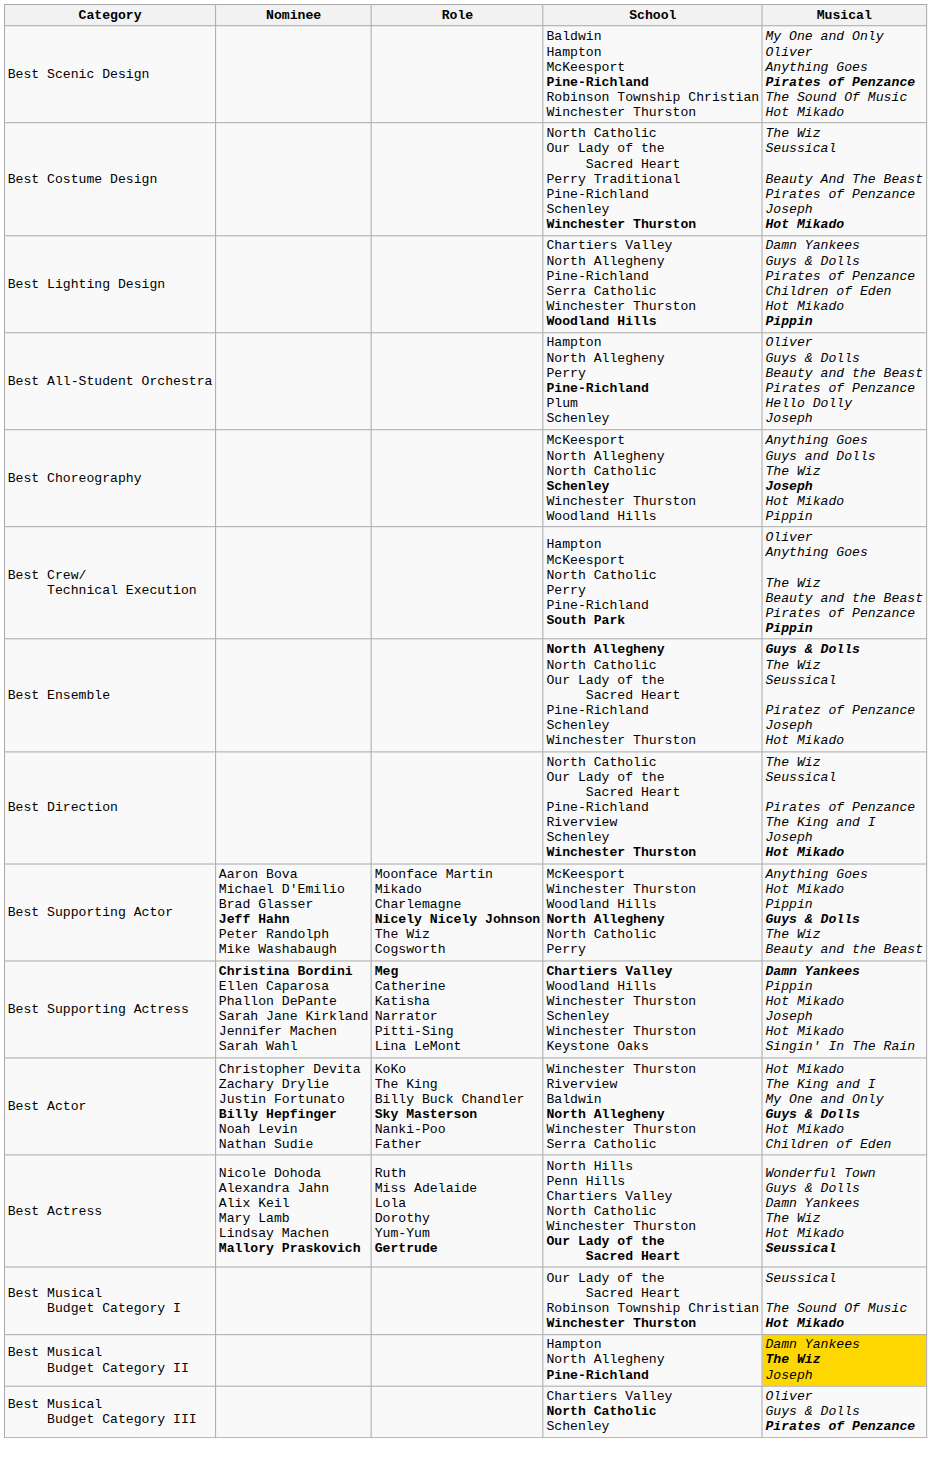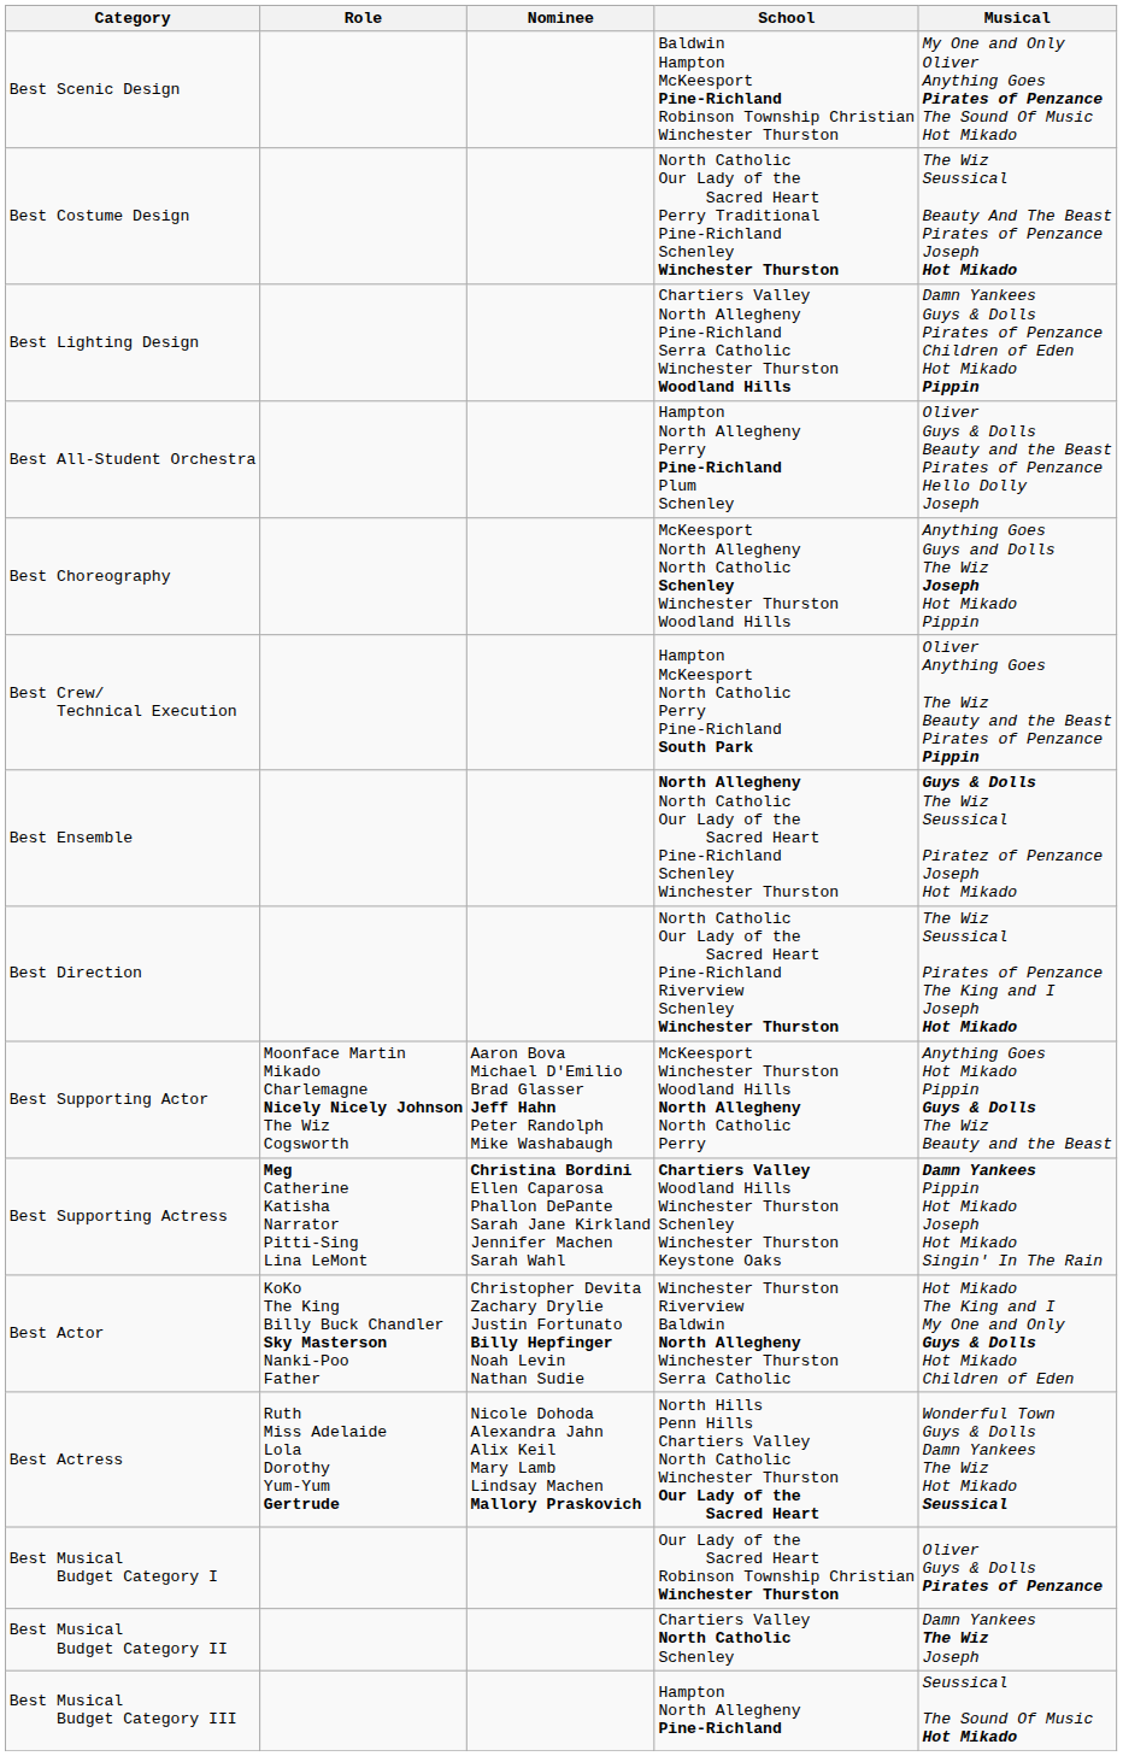 <table class="wikitable">
 <tr>
 <th>Category</th>
+<th>Role</th>
 <th>Nominee</th>
-<th>Role</th>
 <th>School</th>
 <th>Musical</th>
 </tr>
 <tr>
 <td>Best Scenic Design</td>
 <td></td>
 <td></td>
 <td>Baldwin<br>Hampton<br>McKeesport<br><strong>Pine-Richland</strong><br>Robinson Township Christian<br>Winchester Thurston</td>
 <td><em>My One and Only</em><br><em>Oliver</em><br><em>Anything Goes</em><br><strong><em>Pirates of Penzance</em></strong><br><em>The Sound Of Music</em><br><em>Hot Mikado</em></td>
 </tr>
 <tr>
 <td>Best Costume Design</td>
 <td></td>
 <td></td>
 <td>North Catholic<br>Our Lady of the<br>     Sacred Heart<br>Perry Traditional<br>Pine-Richland<br>Schenley<br><strong>Winchester Thurston</strong></td>
 <td><em>The Wiz</em><br><em>Seussical</em><br><br><em>Beauty And The Beast</em><br><em>Pirates of Penzance</em><br><em>Joseph</em><br><strong><em>Hot Mikado</em></strong></td>
 </tr>
 <tr>
 <td>Best Lighting Design</td>
 <td></td>
 <td></td>
 <td>Chartiers Valley<br>North Allegheny<br>Pine-Richland<br>Serra Catholic<br>Winchester Thurston<br><strong>Woodland Hills</strong></td>
 <td><em>Damn Yankees</em><br><em>Guys & Dolls</em><br><em>Pirates of Penzance</em><br><em>Children of Eden</em><br><em>Hot Mikado</em><br><strong><em>Pippin</em></strong></td>
 </tr>
 <tr>
 <td>Best All-Student Orchestra</td>
 <td></td>
 <td></td>
 <td>Hampton<br>North Allegheny<br>Perry<br><strong>Pine-Richland</strong><br>Plum<br>Schenley</td>
 <td><em>Oliver</em><br><em>Guys & Dolls</em><br><em>Beauty and the Beast</em><br><em>Pirates of Penzance</em><br><em>Hello Dolly</em><br><em>Joseph</em></td>
 </tr>
 <tr>
 <td>Best Choreography</td>
 <td></td>
 <td></td>
 <td>McKeesport<br>North Allegheny<br>North Catholic<br><strong>Schenley</strong><br>Winchester Thurston<br>Woodland Hills</td>
 <td><em>Anything Goes</em><br><em>Guys and Dolls</em><br><em>The Wiz</em><br><strong><em>Joseph</em></strong><br><em>Hot Mikado</em><br><em>Pippin</em></td>
 </tr>
 <tr>
 <td>Best Crew/<br>     Technical Execution</td>
 <td></td>
 <td></td>
 <td>Hampton<br>McKeesport<br>North Catholic<br>Perry<br>Pine-Richland<br><strong>South Park</strong></td>
 <td><em>Oliver</em><br><em>Anything Goes</em><br><br><em>The Wiz</em><br><em>Beauty and the Beast</em><br><em>Pirates of Penzance</em><br><strong><em>Pippin</em></strong></td>
 </tr>
 <tr>
 <td>Best Ensemble</td>
 <td></td>
 <td></td>
 <td><strong>North Allegheny</strong><br>North Catholic<br>Our Lady of the<br>     Sacred Heart<br>Pine-Richland<br>Schenley<br>Winchester Thurston</td>
 <td><strong><em>Guys & Dolls</em></strong><br><em>The Wiz</em><br><em>Seussical</em><br><br><em>Piratez of Penzance</em><br><em>Joseph</em><br><em>Hot Mikado</em></td>
 </tr>
 <tr>
 <td>Best Direction</td>
 <td></td>
 <td></td>
 <td>North Catholic<br>Our Lady of the<br>     Sacred Heart<br>Pine-Richland<br>Riverview<br>Schenley<br><strong>Winchester Thurston</strong></td>
 <td><em>The Wiz</em><br><em>Seussical</em><br><br><em>Pirates of Penzance</em><br><em>The King and I</em><br><em>Joseph</em><br><strong><em>Hot Mikado</em></strong></td>
 </tr>
 <tr>
 <td>Best Supporting Actor</td>
+<td>Moonface Martin<br>Mikado<br>Charlemagne<br><strong>Nicely Nicely Johnson</strong><br>The Wiz<br>Cogsworth</td>
 <td>Aaron Bova<br>Michael D'Emilio<br>Brad Glasser<br><strong>Jeff Hahn</strong><br>Peter Randolph<br>Mike Washabaugh</td>
-<td>Moonface Martin<br>Mikado<br>Charlemagne<br><strong>Nicely Nicely Johnson</strong><br>The Wiz<br>Cogsworth</td>
 <td>McKeesport<br>Winchester Thurston<br>Woodland Hills<br><strong>North Allegheny</strong><br>North Catholic<br>Perry</td>
 <td><em>Anything Goes</em><br><em>Hot Mikado</em><br><em>Pippin</em><br><strong><em>Guys & Dolls</em></strong><br><em>The Wiz</em><br><em>Beauty and the Beast</em></td>
 </tr>
 <tr>
 <td>Best Supporting Actress</td>
+<td><strong>Meg</strong><br>Catherine<br>Katisha<br>Narrator<br>Pitti-Sing<br>Lina LeMont</td>
 <td><strong>Christina Bordini</strong><br>Ellen Caparosa<br>Phallon DePante<br>Sarah Jane Kirkland<br>Jennifer Machen<br>Sarah Wahl</td>
-<td><strong>Meg</strong><br>Catherine<br>Katisha<br>Narrator<br>Pitti-Sing<br>Lina LeMont</td>
 <td><strong>Chartiers Valley</strong><br>Woodland Hills<br>Winchester Thurston<br>Schenley<br>Winchester Thurston<br>Keystone Oaks</td>
 <td><strong><em>Damn Yankees</em></strong><br><em>Pippin</em><br><em>Hot Mikado</em><br><em>Joseph</em><br><em>Hot Mikado</em><br><em>Singin' In The Rain</em></td>
 </tr>
 <tr>
 <td>Best Actor</td>
+<td>KoKo<br>The King<br>Billy Buck Chandler<br><strong>Sky Masterson</strong><br>Nanki-Poo<br>Father</td>
 <td>Christopher Devita<br>Zachary Drylie<br>Justin Fortunato<br><strong>Billy Hepfinger</strong><br>Noah Levin<br>Nathan Sudie</td>
-<td>KoKo<br>The King<br>Billy Buck Chandler<br><strong>Sky Masterson</strong><br>Nanki-Poo<br>Father</td>
 <td>Winchester Thurston<br>Riverview<br>Baldwin<br><strong>North Allegheny</strong><br>Winchester Thurston<br>Serra Catholic</td>
 <td><em>Hot Mikado</em><br><em>The King and I</em><br><em>My One and Only</em><br><strong><em>Guys & Dolls</em></strong><br><em>Hot Mikado</em><br><em>Children of Eden</em></td>
 </tr>
 <tr>
 <td>Best Actress</td>
+<td>Ruth<br>Miss Adelaide<br>Lola<br>Dorothy<br>Yum-Yum<br><strong>Gertrude</strong></td>
 <td>Nicole Dohoda<br>Alexandra Jahn<br>Alix Keil<br>Mary Lamb<br>Lindsay Machen<br><strong>Mallory Praskovich</strong></td>
-<td>Ruth<br>Miss Adelaide<br>Lola<br>Dorothy<br>Yum-Yum<br><strong>Gertrude</strong></td>
 <td>North Hills<br>Penn Hills<br>Chartiers Valley<br>North Catholic<br>Winchester Thurston<br><strong>Our Lady of the</strong><br>     <strong>Sacred Heart</strong></td>
 <td><em>Wonderful Town</em><br><em>Guys & Dolls</em><br><em>Damn Yankees</em><br><em>The Wiz</em><br><em>Hot Mikado</em><br><strong><em>Seussical</em></strong></td>
 </tr>
 <tr>
 <td>Best Musical<br>     Budget Category I</td>
 <td></td>
 <td></td>
 <td>Our Lady of the<br>     Sacred Heart<br>Robinson Township Christian<br><strong>Winchester Thurston</strong></td>
-<td><em>Seussical</em><br><br><em>The Sound Of Music</em><br><strong><em>Hot Mikado</em></strong></td>
+<td><em>Oliver</em><br><em>Guys & Dolls</em><br><strong><em>Pirates of Penzance</em></strong></td>
 </tr>
 <tr>
 <td>Best Musical<br>     Budget Category II</td>
 <td></td>
 <td></td>
-<td>Hampton<br>North Allegheny<br><strong>Pine-Richland</strong></td>
-<td style="background: gold;"><em>Damn Yankees</em><br><strong><em>The Wiz</em></strong><br><em>Joseph</em></td>
+<td>Chartiers Valley<br><strong>North Catholic</strong><br>Schenley</td>
+<td><em>Damn Yankees</em><br><strong><em>The Wiz</em></strong><br><em>Joseph</em></td>
 </tr>
 <tr>
 <td>Best Musical<br>     Budget Category III</td>
 <td></td>
 <td></td>
-<td>Chartiers Valley<br><strong>North Catholic</strong><br>Schenley</td>
-<td><em>Oliver</em><br><em>Guys & Dolls</em><br><strong><em>Pirates of Penzance</em></strong></td>
+<td>Hampton<br>North Allegheny<br><strong>Pine-Richland</strong></td>
+<td><em>Seussical</em><br><br><em>The Sound Of Music</em><br><strong><em>Hot Mikado</em></strong></td>
 </tr>
 </table>
